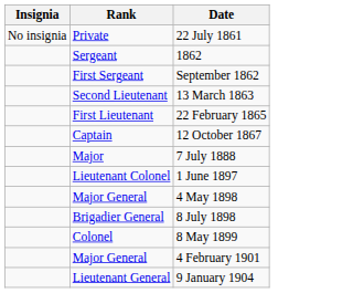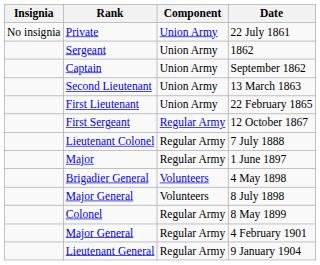 <table class="wikitable">
 <tr>
 <th>Insignia</th>
 <th>Rank</th>
+<th>Component</th>
 <th>Date</th>
 </tr>
 <tr>
 <td>No insignia</td>
 <td><a href='#'>Private</a></td>
+<td><a href='#'>Union Army</a></td>
 <td>22 July 1861</td>
 </tr>
 <tr>
 <td></td>
 <td><a href='#'>Sergeant</a></td>
+<td>Union Army</td>
 <td>1862</td>
 </tr>
 <tr>
 <td></td>
-<td><a href='#'>First Sergeant</a></td>
+<td><a href='#'>Captain</a></td>
+<td>Union Army</td>
 <td>September 1862</td>
 </tr>
 <tr>
 <td></td>
 <td><a href='#'>Second Lieutenant</a></td>
+<td>Union Army</td>
 <td>13 March 1863</td>
 </tr>
 <tr>
 <td></td>
 <td><a href='#'>First Lieutenant</a></td>
+<td>Union Army</td>
 <td>22 February 1865</td>
 </tr>
 <tr>
 <td></td>
-<td><a href='#'>Captain</a></td>
+<td><a href='#'>First Sergeant</a></td>
+<td><a href='#'>Regular Army</a></td>
 <td>12 October 1867</td>
 </tr>
 <tr>
 <td></td>
-<td><a href='#'>Major</a></td>
+<td><a href='#'>Lieutenant Colonel</a></td>
+<td>Regular Army</td>
 <td>7 July 1888</td>
 </tr>
 <tr>
 <td></td>
-<td><a href='#'>Lieutenant Colonel</a></td>
+<td><a href='#'>Major</a></td>
+<td>Regular Army</td>
 <td>1 June 1897</td>
 </tr>
 <tr>
 <td></td>
-<td><a href='#'>Major General</a></td>
+<td><a href='#'>Brigadier General</a></td>
+<td><a href='#'>Volunteers</a></td>
 <td>4 May 1898</td>
 </tr>
 <tr>
 <td></td>
-<td><a href='#'>Brigadier General</a></td>
+<td><a href='#'>Major General</a></td>
+<td>Volunteers</td>
 <td>8 July 1898</td>
 </tr>
 <tr>
 <td></td>
 <td><a href='#'>Colonel</a></td>
+<td>Regular Army</td>
 <td>8 May 1899</td>
 </tr>
 <tr>
 <td></td>
 <td><a href='#'>Major General</a></td>
+<td>Regular Army</td>
 <td>4 February 1901</td>
 </tr>
 <tr>
 <td></td>
 <td><a href='#'>Lieutenant General</a></td>
+<td>Regular Army</td>
 <td>9 January 1904</td>
 </tr>
 </table>
